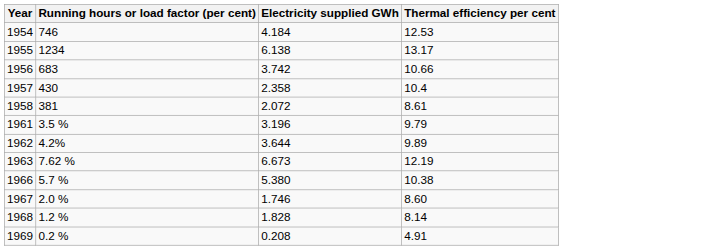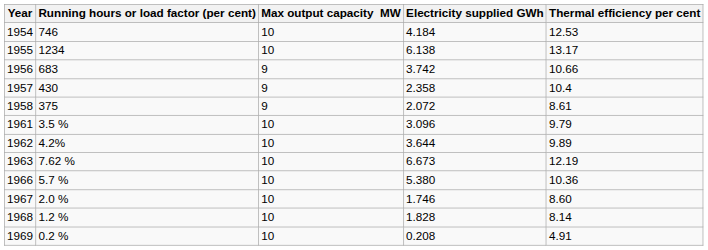 <table class="wikitable">
 <tr>
 <th>Year</th>
 <th>Running hours or load factor (per cent)</th>
+<th>Max output capacity  MW</th>
 <th>Electricity supplied GWh</th>
 <th>Thermal efficiency per cent</th>
 </tr>
 <tr>
 <td>1954</td>
 <td>746</td>
+<td>10</td>
 <td>4.184</td>
 <td>12.53</td>
 </tr>
 <tr>
 <td>1955</td>
 <td>1234</td>
+<td>10</td>
 <td>6.138</td>
 <td>13.17</td>
 </tr>
 <tr>
 <td>1956</td>
 <td>683</td>
+<td>9</td>
 <td>3.742</td>
 <td>10.66</td>
 </tr>
 <tr>
 <td>1957</td>
 <td>430</td>
+<td>9</td>
 <td>2.358</td>
 <td>10.4</td>
 </tr>
 <tr>
 <td>1958</td>
-<td>381</td>
+<td>375</td>
+<td>9</td>
 <td>2.072</td>
 <td>8.61</td>
 </tr>
 <tr>
 <td>1961</td>
 <td>3.5 %</td>
-<td>3.196</td>
+<td>10</td>
+<td>3.096</td>
 <td>9.79</td>
 </tr>
 <tr>
 <td>1962</td>
 <td>4.2%</td>
+<td>10</td>
 <td>3.644</td>
 <td>9.89</td>
 </tr>
 <tr>
 <td>1963</td>
 <td>7.62 %</td>
+<td>10</td>
 <td>6.673</td>
 <td>12.19</td>
 </tr>
 <tr>
 <td>1966</td>
 <td>5.7 %</td>
+<td>10</td>
 <td>5.380</td>
-<td>10.38</td>
+<td>10.36</td>
 </tr>
 <tr>
 <td>1967</td>
 <td>2.0 %</td>
+<td>10</td>
 <td>1.746</td>
 <td>8.60</td>
 </tr>
 <tr>
 <td>1968</td>
 <td>1.2 %</td>
+<td>10</td>
 <td>1.828</td>
 <td>8.14</td>
 </tr>
 <tr>
 <td>1969</td>
 <td>0.2 %</td>
+<td>10</td>
 <td>0.208</td>
 <td>4.91</td>
 </tr>
 </table>
